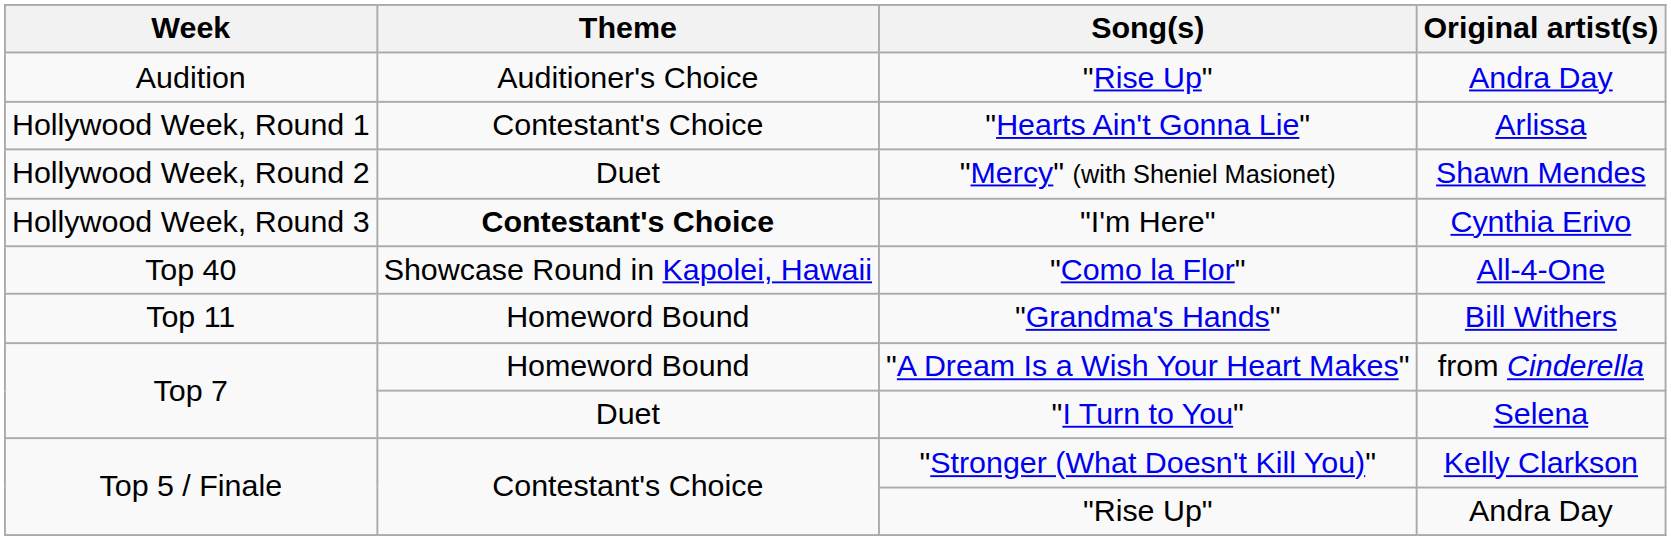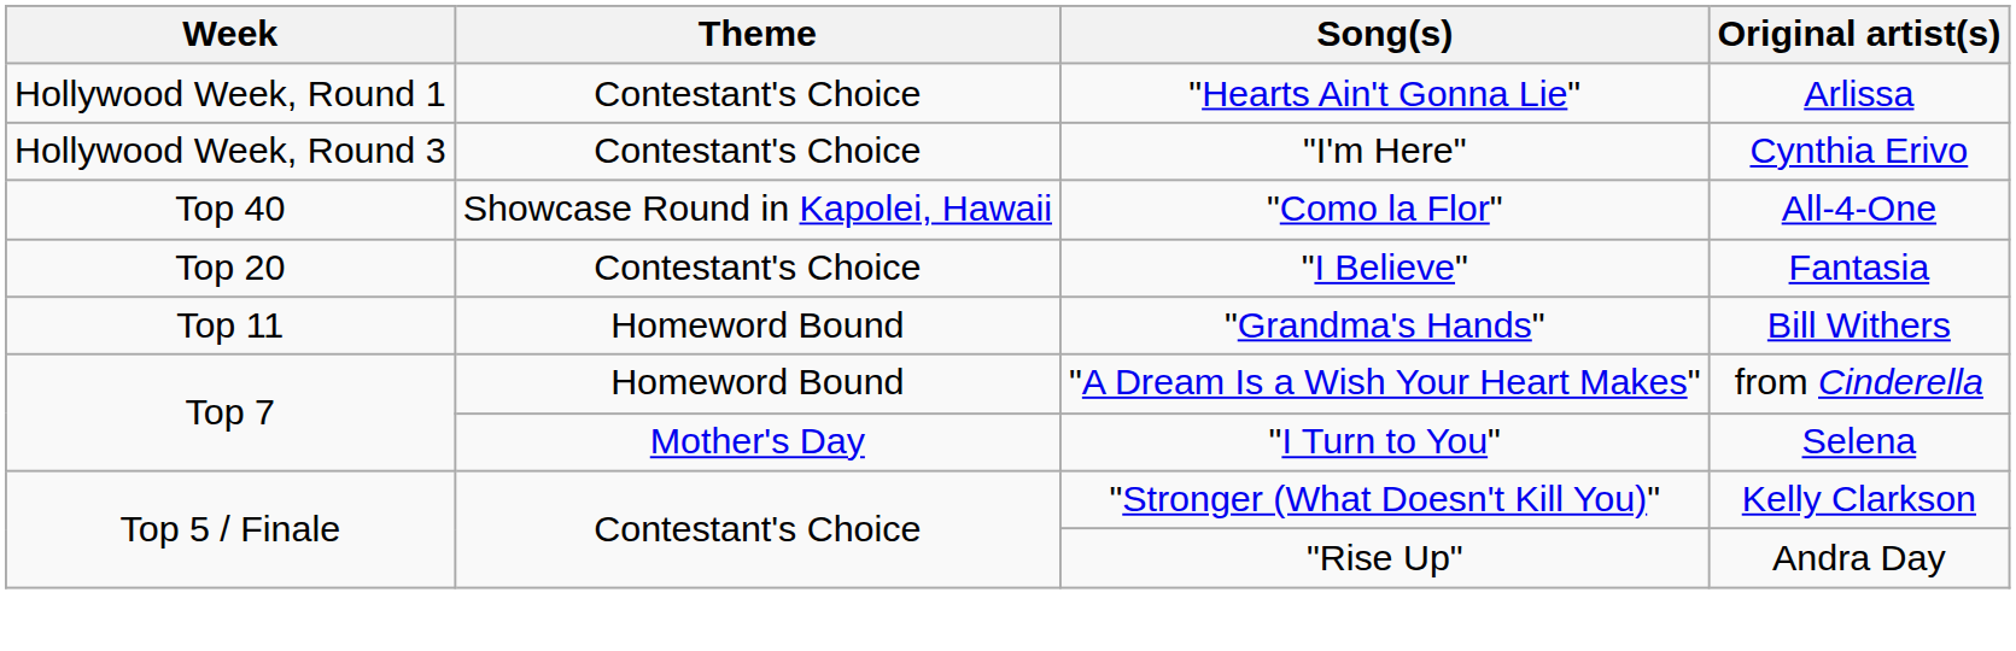 <table class="sortable wikitable" style="text-align: center;">
 <tr>
 <th>Week</th>
 <th>Theme</th>
 <th>Song(s)</th>
 <th>Original artist(s)</th>
 </tr>
 <tr>
-<td>Audition</td>
-<td>Auditioner's Choice</td>
-<td>"<a href='#'>Rise Up</a>"</td>
-<td><a href='#'>Andra Day</a></td>
-</tr>
-<tr>
 <td>Hollywood Week, Round 1</td>
 <td>Contestant's Choice</td>
 <td>"<a href='#'>Hearts Ain't Gonna Lie</a>"</td>
 <td><a href='#'>Arlissa</a></td>
 </tr>
 <tr>
-<td>Hollywood Week, Round 2</td>
-<td>Duet</td>
-<td>"<a href='#'>Mercy</a>" <small>(with Sheniel Masionet)</small></td>
-<td><a href='#'>Shawn Mendes</a></td>
-</tr>
-<tr>
 <td>Hollywood Week, Round 3</td>
-<td><strong>Contestant's Choice</strong></td>
+<td>Contestant's Choice</td>
 <td>"I'm Here"</td>
 <td><a href='#'>Cynthia Erivo</a></td>
 </tr>
 <tr>
 <td>Top 40</td>
 <td>Showcase Round in <a href='#'>Kapolei, Hawaii</a></td>
 <td>"<a href='#'>Como la Flor</a>"</td>
 <td><a href='#'>All-4-One</a></td>
+</tr>
+<tr>
+<td>Top 20</td>
+<td>Contestant's Choice</td>
+<td>"<a href='#'>I Believe</a>"</td>
+<td><a href='#'>Fantasia</a></td>
 </tr>
 <tr>
 <td>Top 11</td>
 <td>Homeword Bound</td>
 <td>"<a href='#'>Grandma's Hands</a>"</td>
 <td><a href='#'>Bill Withers</a></td>
 </tr>
 <tr>
 <td rowspan="2">Top 7</td>
 <td>Homeword Bound</td>
 <td>"<a href='#'>A Dream Is a Wish Your Heart Makes</a>"</td>
 <td>from <em><a href='#'>Cinderella</a></em></td>
 </tr>
 <tr>
-<td>Duet</td>
+<td><a href='#'>Mother's Day</a></td>
 <td>"<a href='#'>I Turn to You</a>"</td>
 <td><a href='#'>Selena</a></td>
 </tr>
 <tr>
 <td rowspan="2">Top 5 / Finale</td>
 <td rowspan="2">Contestant's Choice</td>
 <td>"<a href='#'>Stronger (What Doesn't Kill You)</a>"</td>
 <td><a href='#'>Kelly Clarkson</a></td>
 </tr>
 <tr>
 <td>"Rise Up"</td>
 <td>Andra Day</td>
 </tr>
 </table>
